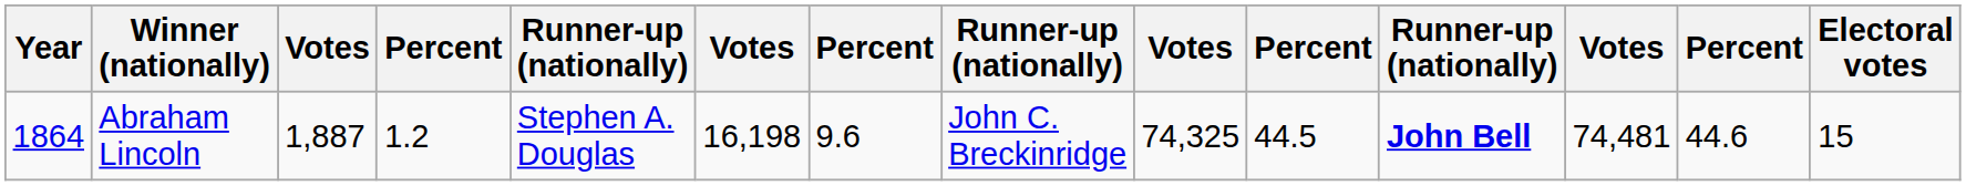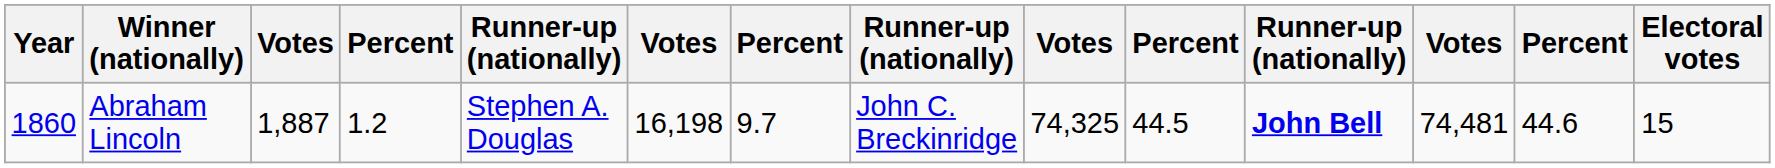 <table class="wikitable sortable">
 <tr>
 <th data-sort-type="number">Year</th>
 <th>Winner (nationally)</th>
 <th data-sort-type="number">Votes</th>
 <th data-sort-type="number">Percent</th>
 <th>Runner-up (nationally)</th>
 <th data-sort-type="number">Votes</th>
 <th data-sort-type="number">Percent</th>
 <th>Runner-up (nationally)</th>
 <th data-sort-type="number">Votes</th>
 <th data-sort-type="number">Percent</th>
 <th>Runner-up (nationally)</th>
 <th data-sort-type="number">Votes</th>
 <th data-sort-type="number">Percent</th>
 <th data-sort-type="number">Electoral<br>votes</th>
 </tr>
 <tr>
-<td style"text-align:left"><a href='#'>1864</a></td>
+<td style"text-align:left"><a href='#'>1860</a></td>
 <td><a href='#'>Abraham Lincoln</a></td>
 <td>1,887</td>
 <td>1.2</td>
 <td><a href='#'>Stephen A. Douglas</a></td>
 <td>16,198</td>
-<td>9.6</td>
+<td>9.7</td>
 <td><a href='#'>John C. Breckinridge</a></td>
 <td>74,325</td>
 <td>44.5</td>
 <td><strong><a href='#'>John Bell</a></strong></td>
 <td>74,481</td>
 <td>44.6</td>
 <td>15</td>
 </tr>
 </table>
